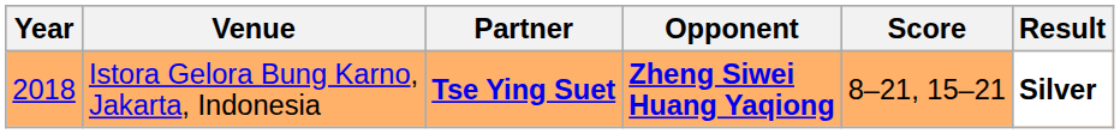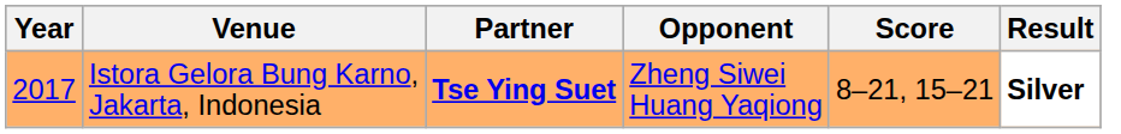 <table class="sortable wikitable" style="font-size: 90%;">
 <tr>
 <th>Year</th>
 <th>Venue</th>
 <th>Partner</th>
 <th>Opponent</th>
 <th>Score</th>
 <th>Result</th>
 </tr>
 <tr style="background:#FFB069">
-<td align="center"><a href='#'>2018</a></td>
+<td align="center"><a href='#'>2017</a></td>
 <td align="left"><a href='#'>Istora Gelora Bung Karno</a>,<br><a href='#'>Jakarta</a>, Indonesia</td>
 <td align="left"><strong> <a href='#'>Tse Ying Suet</a></strong></td>
-<td align="left"><strong> <a href='#'>Zheng Siwei</a><br> <a href='#'>Huang Yaqiong</a></strong></td>
+<td align="left"> <a href='#'>Zheng Siwei</a><br> <a href='#'>Huang Yaqiong</a></td>
 <td align="left">8–21, 15–21</td>
 <td style="text-align:left; background:white"> <strong>Silver</strong></td>
 </tr>
 </table>
